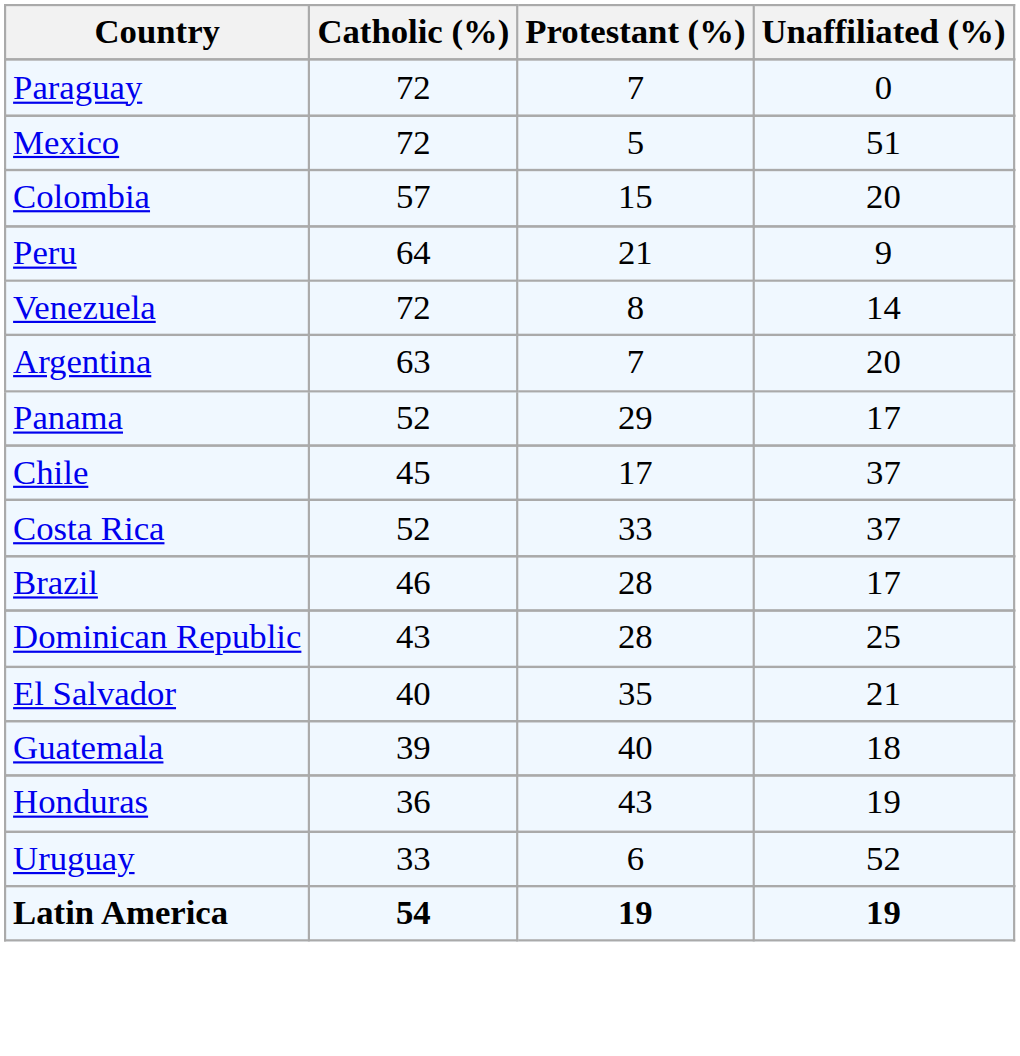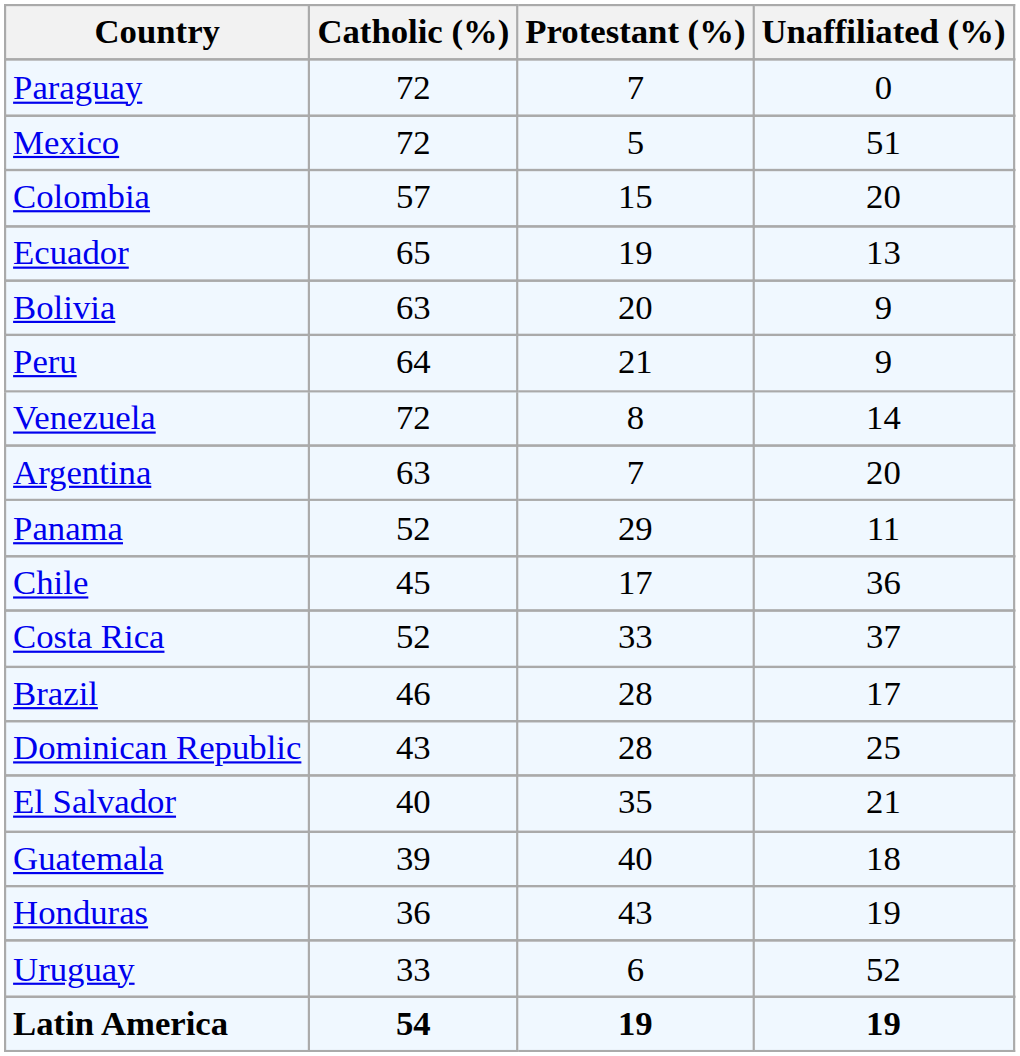 <table class="wikitable sortable" style="text-align:center">
 <tr>
 <th>Country</th>
 <th>Catholic (%)</th>
 <th>Protestant (%)</th>
 <th>Unaffiliated (%)</th>
 </tr>
 <tr>
 </tr>
 <tr style="background:#f0f8ff;">
 <td align="left"> <a href='#'>Paraguay</a></td>
 <td>72</td>
 <td>7</td>
 <td>0</td>
 </tr>
 <tr>
 </tr>
 <tr style="background:#f0f8ff;">
 <td align="left"> <a href='#'>Mexico</a></td>
 <td>72</td>
 <td>5</td>
 <td>51</td>
 </tr>
 <tr>
 </tr>
 <tr style="background:#f0f8ff;">
 <td align="left"> <a href='#'>Colombia</a></td>
 <td>57</td>
 <td>15</td>
 <td>20</td>
 </tr>
 <tr>
 </tr>
+<tr style="background:#f0f8ff;">
+<td align="left"> <a href='#'>Ecuador</a></td>
+<td>65</td>
+<td>19</td>
+<td>13</td>
+</tr>
 <tr>
+</tr>
+<tr style="background:#f0f8ff;">
+<td align="left"> <a href='#'>Bolivia</a></td>
+<td>63</td>
+<td>20</td>
+<td>9</td>
 </tr>
 <tr>
 </tr>
 <tr style="background:#f0f8ff;">
 <td align="left"> <a href='#'>Peru</a></td>
 <td>64</td>
 <td>21</td>
 <td>9</td>
 </tr>
 <tr style="background:#f0f8ff;">
 <td align="left"> <a href='#'>Venezuela</a></td>
 <td>72</td>
 <td>8</td>
 <td>14</td>
 </tr>
 <tr>
 </tr>
 <tr style="background:#f0f8ff;">
 <td align="left"> <a href='#'>Argentina</a></td>
 <td>63</td>
 <td>7</td>
 <td>20</td>
 </tr>
 <tr style="background:#f0f8ff;">
 <td align="left"> <a href='#'>Panama</a></td>
 <td>52</td>
 <td>29</td>
-<td>17</td>
+<td>11</td>
 </tr>
 <tr>
 </tr>
 <tr style="background:#f0f8ff;">
 <td align="left"> <a href='#'>Chile</a></td>
 <td>45</td>
 <td>17</td>
-<td>37</td>
+<td>36</td>
 </tr>
 <tr>
 </tr>
 <tr style="background:#f0f8ff;">
 <td align="left"> <a href='#'>Costa Rica</a></td>
 <td>52</td>
 <td>33</td>
 <td>37</td>
 </tr>
 <tr>
 </tr>
 <tr style="background:#f0f8ff;">
 <td align="left"> <a href='#'>Brazil</a></td>
 <td>46</td>
 <td>28</td>
 <td>17</td>
 </tr>
 <tr>
 </tr>
 <tr style="background:#f0f8ff;">
 <td align="left"> <a href='#'>Dominican Republic</a></td>
 <td>43</td>
 <td>28</td>
 <td>25</td>
 </tr>
 <tr>
 </tr>
 <tr style="background:#f0f8ff;">
 <td align="left"> <a href='#'>El Salvador</a></td>
 <td>40</td>
 <td>35</td>
 <td>21</td>
 </tr>
 <tr>
 </tr>
 <tr style="background:#f0f8ff;">
 <td align="left"> <a href='#'>Guatemala</a></td>
 <td>39</td>
 <td>40</td>
 <td>18</td>
 </tr>
 <tr>
 </tr>
 <tr style="background:#f0f8ff;">
 <td align="left"> <a href='#'>Honduras</a></td>
 <td>36</td>
 <td>43</td>
 <td>19</td>
 </tr>
 <tr>
 </tr>
 <tr style="background:#f0f8ff;">
 <td align="left"> <a href='#'>Uruguay</a></td>
 <td>33</td>
 <td>6</td>
 <td>52</td>
 </tr>
 <tr>
 </tr>
 <tr style="background:#f0f8ff;">
 <td align="left"><strong>Latin America</strong></td>
 <td><strong>54</strong></td>
 <td><strong>19</strong></td>
 <td><strong>19</strong></td>
 </tr>
 </table>
